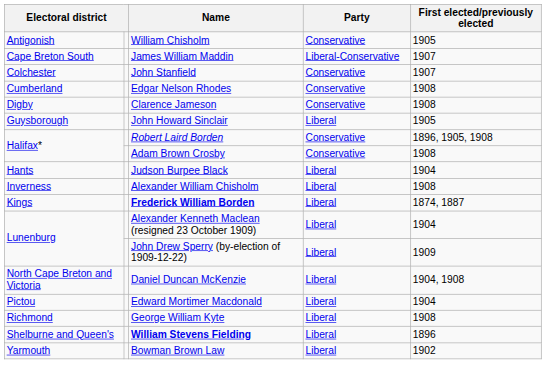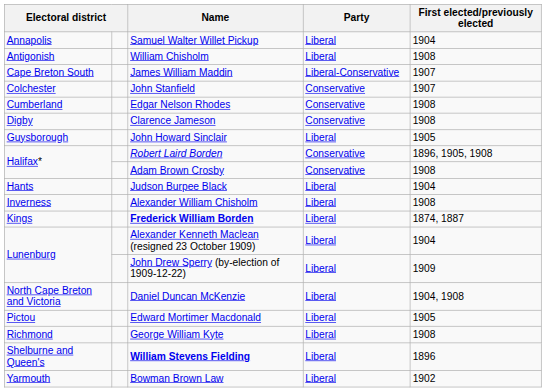 <table class="wikitable" width=95%>
 <tr>
 <th colspan=2 width=23%>Electoral district</th>
 <th>Name</th>
 <th width=20%>Party</th>
 <th>First elected/previously elected</th>
 </tr>
 <tr>
+<td width=20%><a href='#'>Annapolis</a></td>
+<td></td>
+<td><a href='#'>Samuel Walter Willet Pickup</a></td>
+<td><a href='#'>Liberal</a></td>
+<td>1904</td>
+</tr>
+<tr>
 <td><a href='#'>Antigonish</a></td>
 <td></td>
 <td><a href='#'>William Chisholm</a></td>
-<td><a href='#'>Conservative</a></td>
-<td>1905</td>
+<td><a href='#'>Liberal</a></td>
+<td>1908</td>
 </tr>
 <tr>
 <td><a href='#'>Cape Breton South</a></td>
 <td></td>
 <td><a href='#'>James William Maddin</a></td>
 <td><a href='#'>Liberal-Conservative</a></td>
 <td>1907</td>
 </tr>
 <tr>
 <td><a href='#'>Colchester</a></td>
 <td></td>
 <td><a href='#'>John Stanfield</a></td>
 <td><a href='#'>Conservative</a></td>
 <td>1907</td>
 </tr>
 <tr>
 <td><a href='#'>Cumberland</a></td>
 <td></td>
 <td><a href='#'>Edgar Nelson Rhodes</a></td>
 <td><a href='#'>Conservative</a></td>
 <td>1908</td>
 </tr>
 <tr>
 <td><a href='#'>Digby</a></td>
 <td></td>
 <td><a href='#'>Clarence Jameson</a></td>
 <td><a href='#'>Conservative</a></td>
 <td>1908</td>
 </tr>
 <tr>
 <td><a href='#'>Guysborough</a></td>
 <td></td>
 <td><a href='#'>John Howard Sinclair</a></td>
 <td><a href='#'>Liberal</a></td>
 <td>1905</td>
 </tr>
 <tr>
 <td rowspan=2><a href='#'>Halifax</a>*</td>
 <td></td>
 <td><em><a href='#'>Robert Laird Borden</a></em></td>
 <td><a href='#'>Conservative</a></td>
 <td>1896, 1905, 1908</td>
 </tr>
 <tr>
 <td></td>
 <td><a href='#'>Adam Brown Crosby</a></td>
 <td><a href='#'>Conservative</a></td>
 <td>1908</td>
 </tr>
 <tr>
 <td><a href='#'>Hants</a></td>
 <td></td>
 <td><a href='#'>Judson Burpee Black</a></td>
 <td><a href='#'>Liberal</a></td>
 <td>1904</td>
 </tr>
 <tr>
 <td><a href='#'>Inverness</a></td>
 <td></td>
 <td><a href='#'>Alexander William Chisholm</a></td>
 <td><a href='#'>Liberal</a></td>
 <td>1908</td>
 </tr>
 <tr>
 <td><a href='#'>Kings</a></td>
 <td></td>
 <td><strong><a href='#'>Frederick William Borden</a></strong></td>
 <td><a href='#'>Liberal</a></td>
 <td>1874, 1887</td>
 </tr>
 <tr>
 <td rowspan=2><a href='#'>Lunenburg</a></td>
 <td></td>
 <td><a href='#'>Alexander Kenneth Maclean</a> (resigned 23 October 1909)</td>
 <td><a href='#'>Liberal</a></td>
 <td>1904</td>
 </tr>
 <tr>
 <td></td>
 <td><a href='#'>John Drew Sperry</a> (by-election of 1909-12-22)</td>
 <td><a href='#'>Liberal</a></td>
 <td>1909</td>
 </tr>
 <tr>
 <td><a href='#'>North Cape Breton and Victoria</a></td>
 <td></td>
 <td><a href='#'>Daniel Duncan McKenzie</a></td>
 <td><a href='#'>Liberal</a></td>
 <td>1904, 1908</td>
 </tr>
 <tr>
 <td><a href='#'>Pictou</a></td>
 <td></td>
 <td><a href='#'>Edward Mortimer Macdonald</a></td>
 <td><a href='#'>Liberal</a></td>
-<td>1904</td>
+<td>1905</td>
 </tr>
 <tr>
 <td><a href='#'>Richmond</a></td>
 <td></td>
 <td><a href='#'>George William Kyte</a></td>
 <td><a href='#'>Liberal</a></td>
 <td>1908</td>
 </tr>
 <tr>
 <td><a href='#'>Shelburne and Queen's</a></td>
 <td></td>
 <td><strong><a href='#'>William Stevens Fielding</a></strong></td>
 <td><a href='#'>Liberal</a></td>
 <td>1896</td>
 </tr>
 <tr>
 <td><a href='#'>Yarmouth</a></td>
 <td></td>
 <td><a href='#'>Bowman Brown Law</a></td>
 <td><a href='#'>Liberal</a></td>
 <td>1902</td>
 </tr>
 </table>
